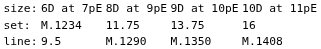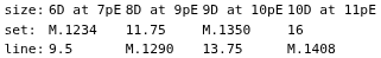 <table style="margin-left:40px;">
 <tr>
 <td>size:</td>
 <td>6D at 7pE</td>
 <td>8D at 9pE</td>
 <td>9D at 10pE</td>
 <td>10D at 11pE</td>
 </tr>
 <tr>
 <td>set:</td>
 <td>M.1234</td>
 <td>11.75</td>
-<td>13.75</td>
+<td>M.1350</td>
 <td>16</td>
 </tr>
 <tr>
 <td>line:</td>
 <td>9.5</td>
 <td>M.1290</td>
-<td>M.1350</td>
+<td>13.75</td>
 <td>M.1408</td>
 </tr>
 </table>
